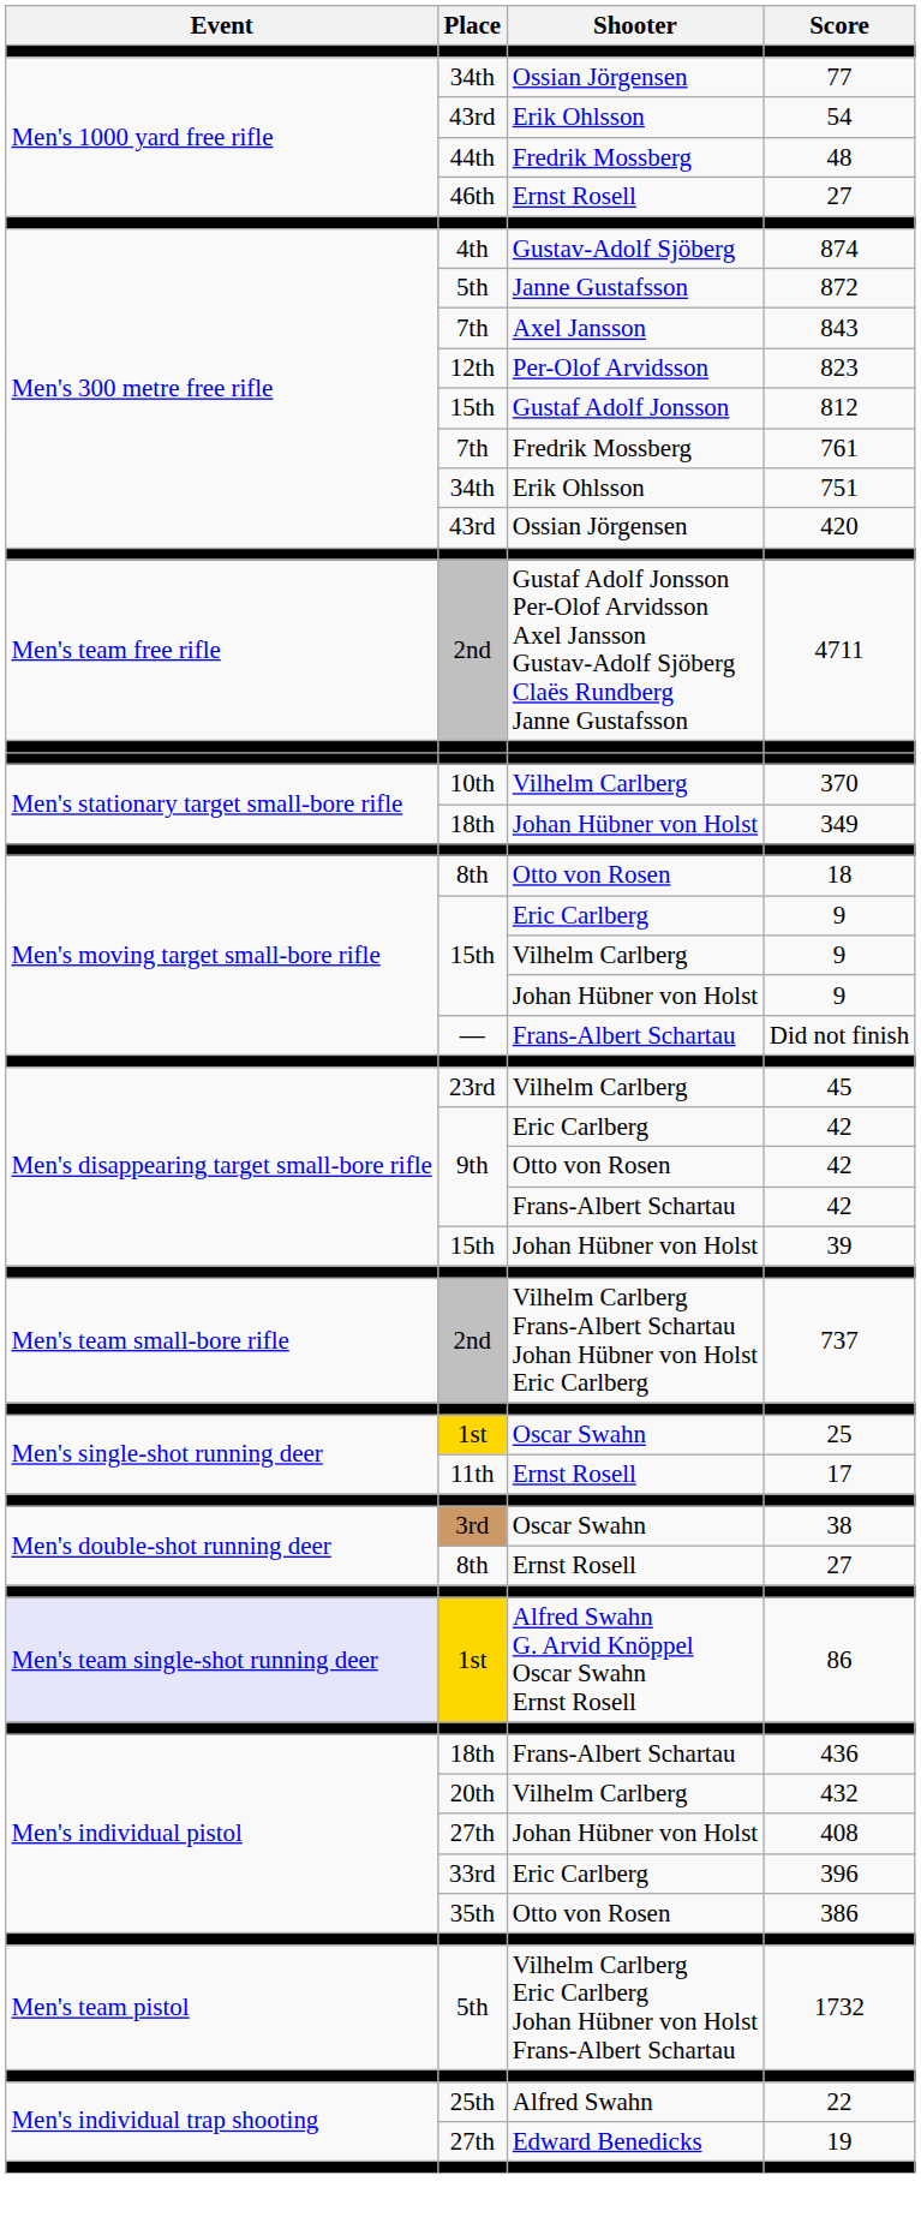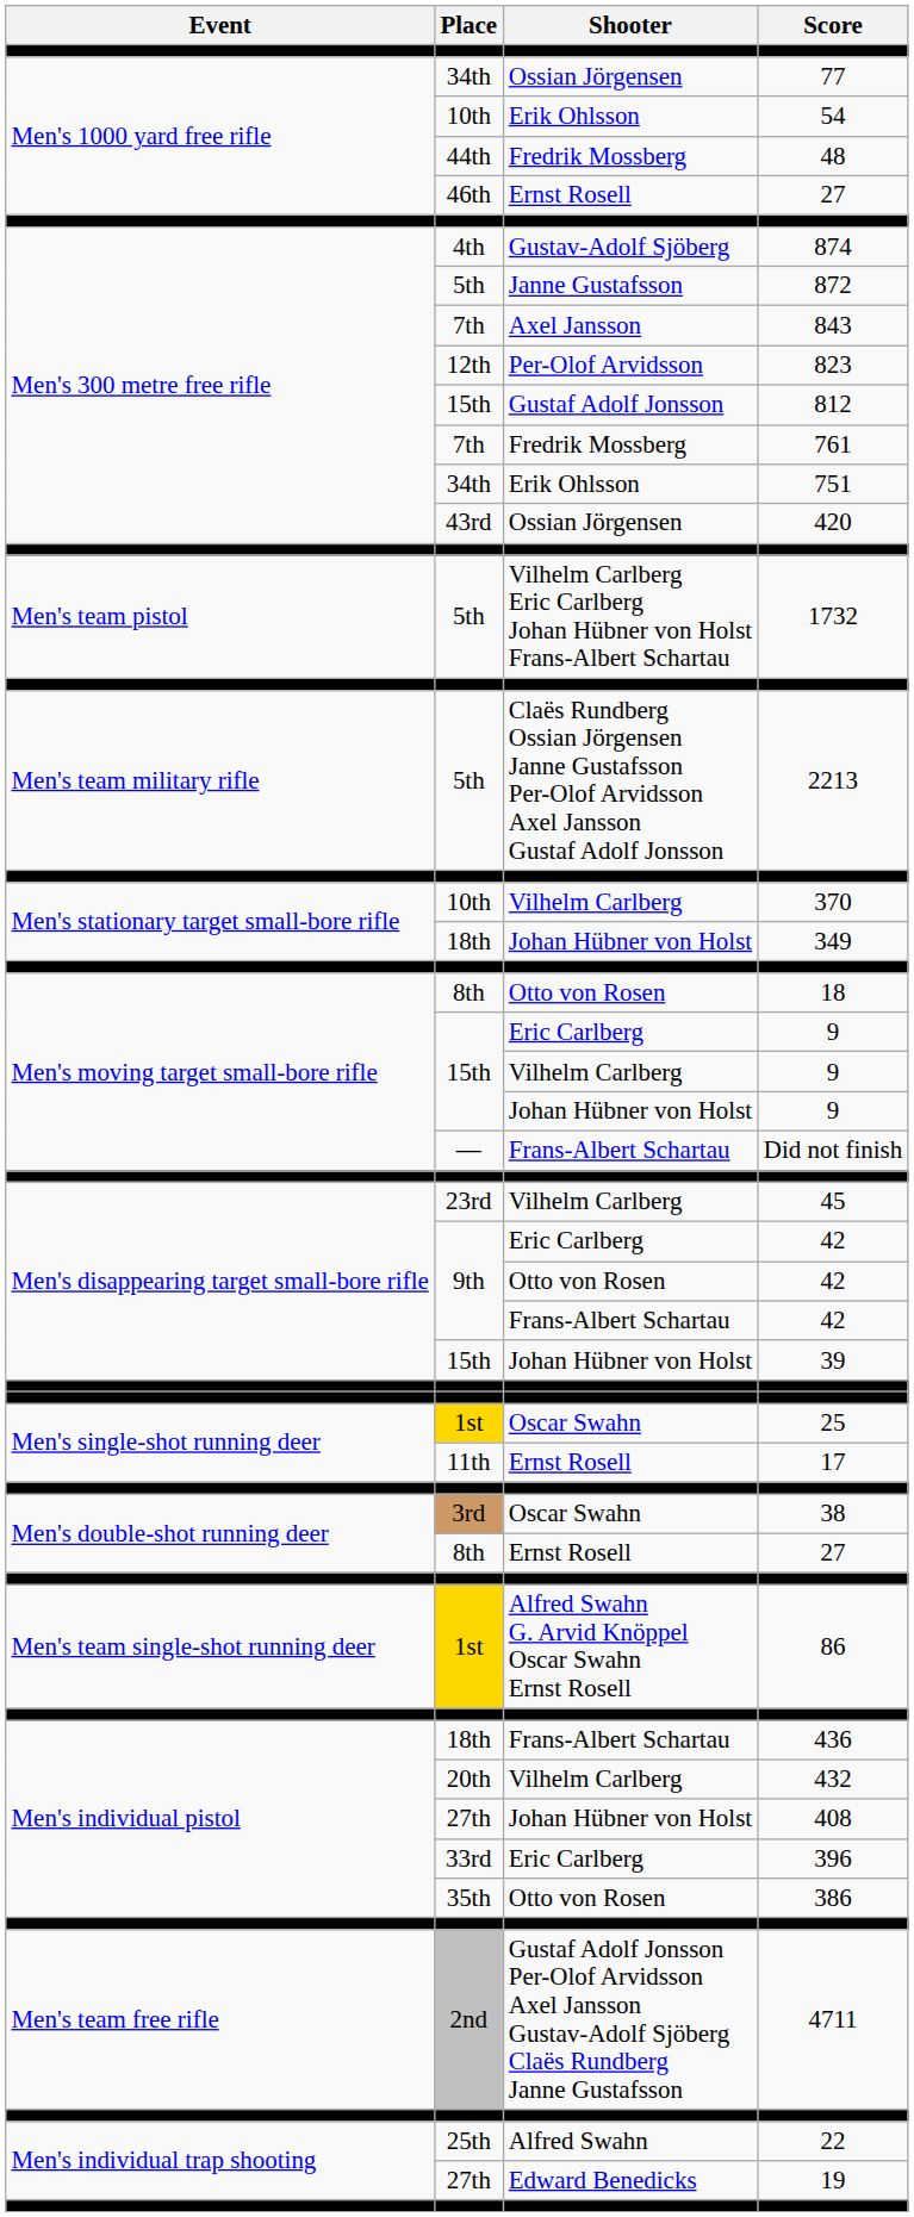 <table class=wikitable>
 <tr>
 <th>Event</th>
 <th>Place</th>
 <th>Shooter</th>
 <th>Score</th>
 </tr>
 <tr bgcolor=black>
 <td></td>
 <td></td>
 <td></td>
 <td></td>
 </tr>
 <tr>
 <td rowspan=4><a href='#'>Men's 1000 yard free rifle</a></td>
 <td align=center>34th</td>
 <td><a href='#'>Ossian Jörgensen</a></td>
 <td align=center>77</td>
 </tr>
 <tr>
-<td align=center>43rd</td>
+<td align=center>10th</td>
 <td><a href='#'>Erik Ohlsson</a></td>
 <td align=center>54</td>
 </tr>
 <tr>
 <td align=center>44th</td>
 <td><a href='#'>Fredrik Mossberg</a></td>
 <td align=center>48</td>
 </tr>
 <tr>
 <td align=center>46th</td>
 <td><a href='#'>Ernst Rosell</a></td>
 <td align=center>27</td>
 </tr>
 <tr bgcolor=black>
 <td></td>
 <td></td>
 <td></td>
 <td></td>
 </tr>
 <tr>
 <td rowspan=8><a href='#'>Men's 300 metre free rifle</a></td>
 <td align=center>4th</td>
 <td><a href='#'>Gustav-Adolf Sjöberg</a></td>
 <td align=center>874</td>
 </tr>
 <tr>
 <td align=center>5th</td>
 <td><a href='#'>Janne Gustafsson</a></td>
 <td align=center>872</td>
 </tr>
 <tr>
 <td align=center>7th</td>
 <td><a href='#'>Axel Jansson</a></td>
 <td align=center>843</td>
 </tr>
 <tr>
 <td align=center>12th</td>
 <td><a href='#'>Per-Olof Arvidsson</a></td>
 <td align=center>823</td>
 </tr>
 <tr>
 <td align=center>15th</td>
 <td><a href='#'>Gustaf Adolf Jonsson</a></td>
 <td align=center>812</td>
 </tr>
 <tr>
 <td align=center>7th</td>
 <td>Fredrik Mossberg</td>
 <td align=center>761</td>
 </tr>
 <tr>
 <td align=center>34th</td>
 <td>Erik Ohlsson</td>
 <td align=center>751</td>
 </tr>
 <tr>
 <td align=center>43rd</td>
 <td>Ossian Jörgensen</td>
 <td align=center>420</td>
 </tr>
 <tr bgcolor=black>
 <td></td>
 <td></td>
 <td></td>
 <td></td>
 </tr>
 <tr>
-<td><a href='#'>Men's team free rifle</a></td>
-<td bgcolor=silver align=center>2nd</td>
-<td>Gustaf Adolf Jonsson <br> Per-Olof Arvidsson <br> Axel Jansson <br> Gustav-Adolf Sjöberg <br> <a href='#'>Claës Rundberg</a> <br> Janne Gustafsson</td>
-<td align=center>4711</td>
+<td><a href='#'>Men's team pistol</a></td>
+<td align=center>5th</td>
+<td>Vilhelm Carlberg <br> Eric Carlberg <br> Johan Hübner von Holst <br> Frans-Albert Schartau</td>
+<td align=center>1732</td>
 </tr>
 <tr bgcolor=black>
 <td></td>
 <td></td>
 <td></td>
 <td></td>
+</tr>
+<tr>
+<td><a href='#'>Men's team military rifle</a></td>
+<td align=center>5th</td>
+<td>Claës Rundberg <br> Ossian Jörgensen <br> Janne Gustafsson <br> Per-Olof Arvidsson <br> Axel Jansson <br> Gustaf Adolf Jonsson</td>
+<td align=center>2213</td>
 </tr>
 <tr bgcolor=black>
 <td></td>
 <td></td>
 <td></td>
 <td></td>
 </tr>
 <tr>
 <td rowspan=2><a href='#'>Men's stationary target small-bore rifle</a></td>
 <td align=center>10th</td>
 <td><a href='#'>Vilhelm Carlberg</a></td>
 <td align=center>370</td>
 </tr>
 <tr>
 <td align=center>18th</td>
 <td><a href='#'>Johan Hübner von Holst</a></td>
 <td align=center>349</td>
 </tr>
 <tr bgcolor=black>
 <td></td>
 <td></td>
 <td></td>
 <td></td>
 </tr>
 <tr>
 <td rowspan=5><a href='#'>Men's moving target small-bore rifle</a></td>
 <td align=center>8th</td>
 <td><a href='#'>Otto von Rosen</a></td>
 <td align=center>18</td>
 </tr>
 <tr>
 <td rowspan=3 align=center>15th</td>
 <td><a href='#'>Eric Carlberg</a></td>
 <td align=center>9</td>
 </tr>
 <tr>
 <td>Vilhelm Carlberg</td>
 <td align=center>9</td>
 </tr>
 <tr>
 <td>Johan Hübner von Holst</td>
 <td align=center>9</td>
 </tr>
 <tr>
 <td align=center>—</td>
 <td><a href='#'>Frans-Albert Schartau</a></td>
 <td align=center>Did not finish</td>
 </tr>
 <tr bgcolor=black>
 <td></td>
 <td></td>
 <td></td>
 <td></td>
 </tr>
 <tr>
 <td rowspan=5><a href='#'>Men's disappearing target small-bore rifle</a></td>
 <td align=center>23rd</td>
 <td>Vilhelm Carlberg</td>
 <td align=center>45</td>
 </tr>
 <tr>
 <td rowspan=3 align=center>9th</td>
 <td>Eric Carlberg</td>
 <td align=center>42</td>
 </tr>
 <tr>
 <td>Otto von Rosen</td>
 <td align=center>42</td>
 </tr>
 <tr>
 <td>Frans-Albert Schartau</td>
 <td align=center>42</td>
 </tr>
 <tr>
 <td align=center>15th</td>
 <td>Johan Hübner von Holst</td>
 <td align=center>39</td>
 </tr>
 <tr bgcolor=black>
 <td></td>
 <td></td>
 <td></td>
 <td></td>
 </tr>
-<tr>
-<td><a href='#'>Men's team small-bore rifle</a></td>
-<td bgcolor=silver align=center>2nd</td>
-<td>Vilhelm Carlberg <br> Frans-Albert Schartau <br> Johan Hübner von Holst <br> Eric Carlberg</td>
-<td align=center>737</td>
-</tr>
 <tr bgcolor=black>
 <td></td>
 <td></td>
 <td></td>
 <td></td>
 </tr>
 <tr>
 <td rowspan=2><a href='#'>Men's single-shot running deer</a></td>
 <td bgcolor=gold align=center>1st</td>
 <td><a href='#'>Oscar Swahn</a></td>
 <td align=center>25</td>
 </tr>
 <tr>
 <td align=center>11th</td>
 <td><a href='#'>Ernst Rosell</a></td>
 <td align=center>17</td>
 </tr>
 <tr bgcolor=black>
 <td></td>
 <td></td>
 <td></td>
 <td></td>
 </tr>
 <tr>
 <td rowspan=2><a href='#'>Men's double-shot running deer</a></td>
 <td bgcolor=cc9966 align=center>3rd</td>
 <td>Oscar Swahn</td>
 <td align=center>38</td>
 </tr>
 <tr>
 <td align=center>8th</td>
 <td>Ernst Rosell</td>
 <td align=center>27</td>
 </tr>
 <tr bgcolor=black>
 <td></td>
 <td></td>
 <td></td>
 <td></td>
 </tr>
 <tr>
-<td style="background: lavender;"><a href='#'>Men's team single-shot running deer</a></td>
+<td><a href='#'>Men's team single-shot running deer</a></td>
 <td bgcolor=gold align=center>1st</td>
 <td><a href='#'>Alfred Swahn</a> <br> <a href='#'>G. Arvid Knöppel</a> <br> Oscar Swahn <br> Ernst Rosell</td>
 <td align=center>86</td>
 </tr>
 <tr bgcolor=black>
 <td></td>
 <td></td>
 <td></td>
 <td></td>
 </tr>
 <tr>
 <td rowspan=5><a href='#'>Men's individual pistol</a></td>
 <td align=center>18th</td>
 <td>Frans-Albert Schartau</td>
 <td align=center>436</td>
 </tr>
 <tr>
 <td align=center>20th</td>
 <td>Vilhelm Carlberg</td>
 <td align=center>432</td>
 </tr>
 <tr>
 <td align=center>27th</td>
 <td>Johan Hübner von Holst</td>
 <td align=center>408</td>
 </tr>
 <tr>
 <td align=center>33rd</td>
 <td>Eric Carlberg</td>
 <td align=center>396</td>
 </tr>
 <tr>
 <td align=center>35th</td>
 <td>Otto von Rosen</td>
 <td align=center>386</td>
 </tr>
 <tr bgcolor=black>
 <td></td>
 <td></td>
 <td></td>
 <td></td>
 </tr>
 <tr>
-<td><a href='#'>Men's team pistol</a></td>
-<td align=center>5th</td>
-<td>Vilhelm Carlberg <br> Eric Carlberg <br> Johan Hübner von Holst <br> Frans-Albert Schartau</td>
-<td align=center>1732</td>
+<td><a href='#'>Men's team free rifle</a></td>
+<td bgcolor=silver align=center>2nd</td>
+<td>Gustaf Adolf Jonsson <br> Per-Olof Arvidsson <br> Axel Jansson <br> Gustav-Adolf Sjöberg <br> <a href='#'>Claës Rundberg</a> <br> Janne Gustafsson</td>
+<td align=center>4711</td>
 </tr>
 <tr bgcolor=black>
 <td></td>
 <td></td>
 <td></td>
 <td></td>
 </tr>
 <tr>
 <td rowspan=2><a href='#'>Men's individual trap shooting</a></td>
 <td align=center>25th</td>
 <td>Alfred Swahn</td>
 <td align=center>22</td>
 </tr>
 <tr>
 <td align=center>27th</td>
 <td><a href='#'>Edward Benedicks</a></td>
 <td align=center>19</td>
 </tr>
 <tr bgcolor=black>
 <td></td>
 <td></td>
 <td></td>
 <td></td>
 </tr>
 </table>
